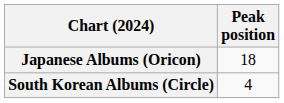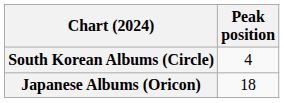 <table class="wikitable sortable plainrowheaders" style="text-align:center">
 <tr>
 <th scope="col">Chart (2024)</th>
 <th scope="col">Peak<br>position</th>
 </tr>
 <tr>
+<th scope="row">South Korean Albums (Circle)</th>
+<td>4</td>
+</tr>
+<tr>
 <th scope="row">Japanese Albums (Oricon)</th>
 <td>18</td>
 </tr>
-<tr>
-<th scope="row">South Korean Albums (Circle)</th>
-<td>4</td>
-</tr>
 </table>
